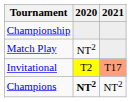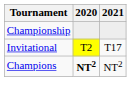 <table class="wikitable" style="text-align:center;">
 <tr>
 <th>Tournament</th>
 <th>2020</th>
 <th>2021</th>
 </tr>
 <tr>
 <td align="left"><a href='#'>Championship</a></td>
 <td style="background:#eeeeee;"></td>
 <td style="background:#eeeeee;"></td>
 </tr>
 <tr>
-<td align="left"><a href='#'>Match Play</a></td>
-<td>NT<sup>2</sup></td>
-<td style="background:#eeeeee;"></td>
-</tr>
-<tr>
 <td align="left"><a href='#'>Invitational</a></td>
 <td style="background:yellow;">T2</td>
-<td style="background: lightsalmon;">T17</td>
+<td>T17</td>
 </tr>
 <tr>
 <td align="left"><a href='#'>Champions</a></td>
 <td><strong>NT<sup>2</sup></strong></td>
 <td>NT<sup>2</sup></td>
 </tr>
 </table>
